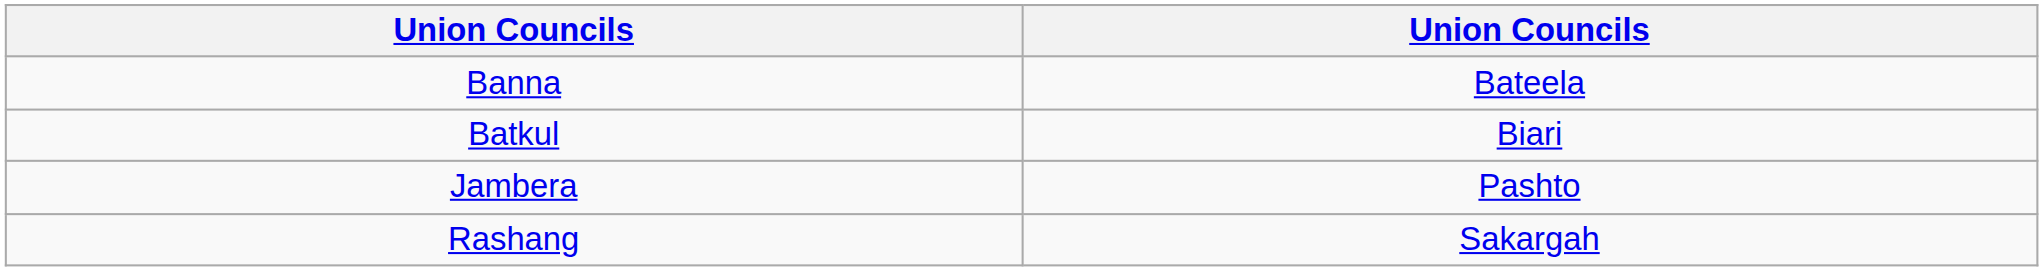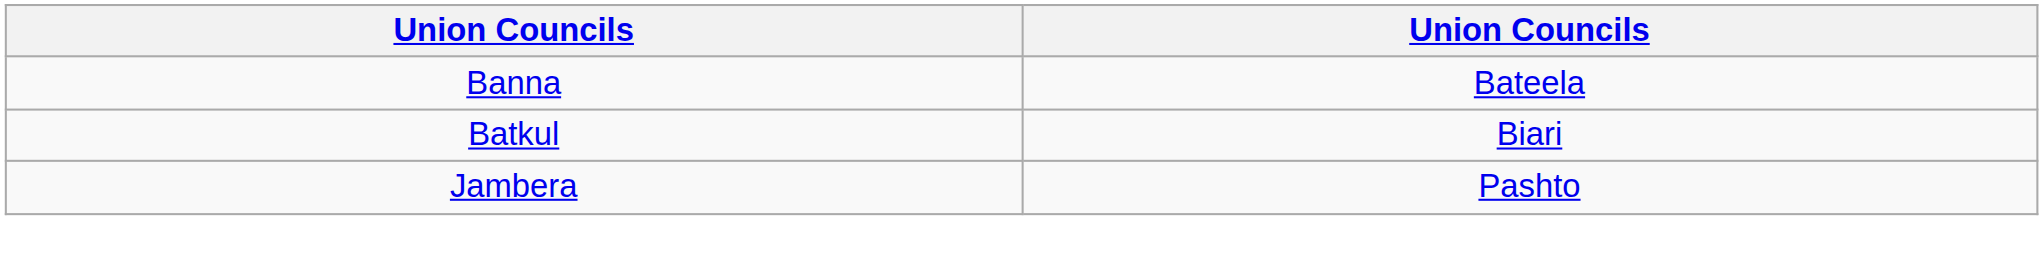 <table class="wikitable" style="text-align:center; width:50%; margin:auto">
 <tr>
 <th colspan=1><a href='#'>Union Councils</a></th>
 <th colspan=1><a href='#'>Union Councils</a></th>
 </tr>
 <tr>
 <td><a href='#'>Banna</a></td>
 <td><a href='#'>Bateela</a></td>
 </tr>
 <tr>
 <td><a href='#'>Batkul</a></td>
 <td><a href='#'>Biari</a></td>
 </tr>
 <tr>
 <td><a href='#'>Jambera</a></td>
 <td><a href='#'>Pashto</a></td>
 </tr>
-<tr>
-<td><a href='#'>Rashang</a></td>
-<td><a href='#'>Sakargah</a></td>
-</tr>
 </table>
